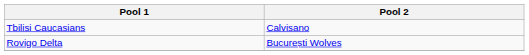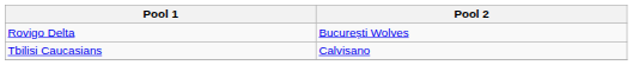 <table class="wikitable">
 <tr>
 <th width=16%>Pool 1</th>
 <th width=16%>Pool 2</th>
 </tr>
 <tr>
+<td> <a href='#'>Rovigo Delta</a></td>
+<td> <a href='#'>București Wolves</a></td>
+</tr>
+<tr>
 <td> <a href='#'>Tbilisi Caucasians</a></td>
 <td> <a href='#'>Calvisano</a></td>
-</tr>
-<tr>
-<td> <a href='#'>Rovigo Delta</a></td>
-<td> <a href='#'>București Wolves</a></td>
 </tr>
 <tr valign=top>
 </tr>
 </table>
